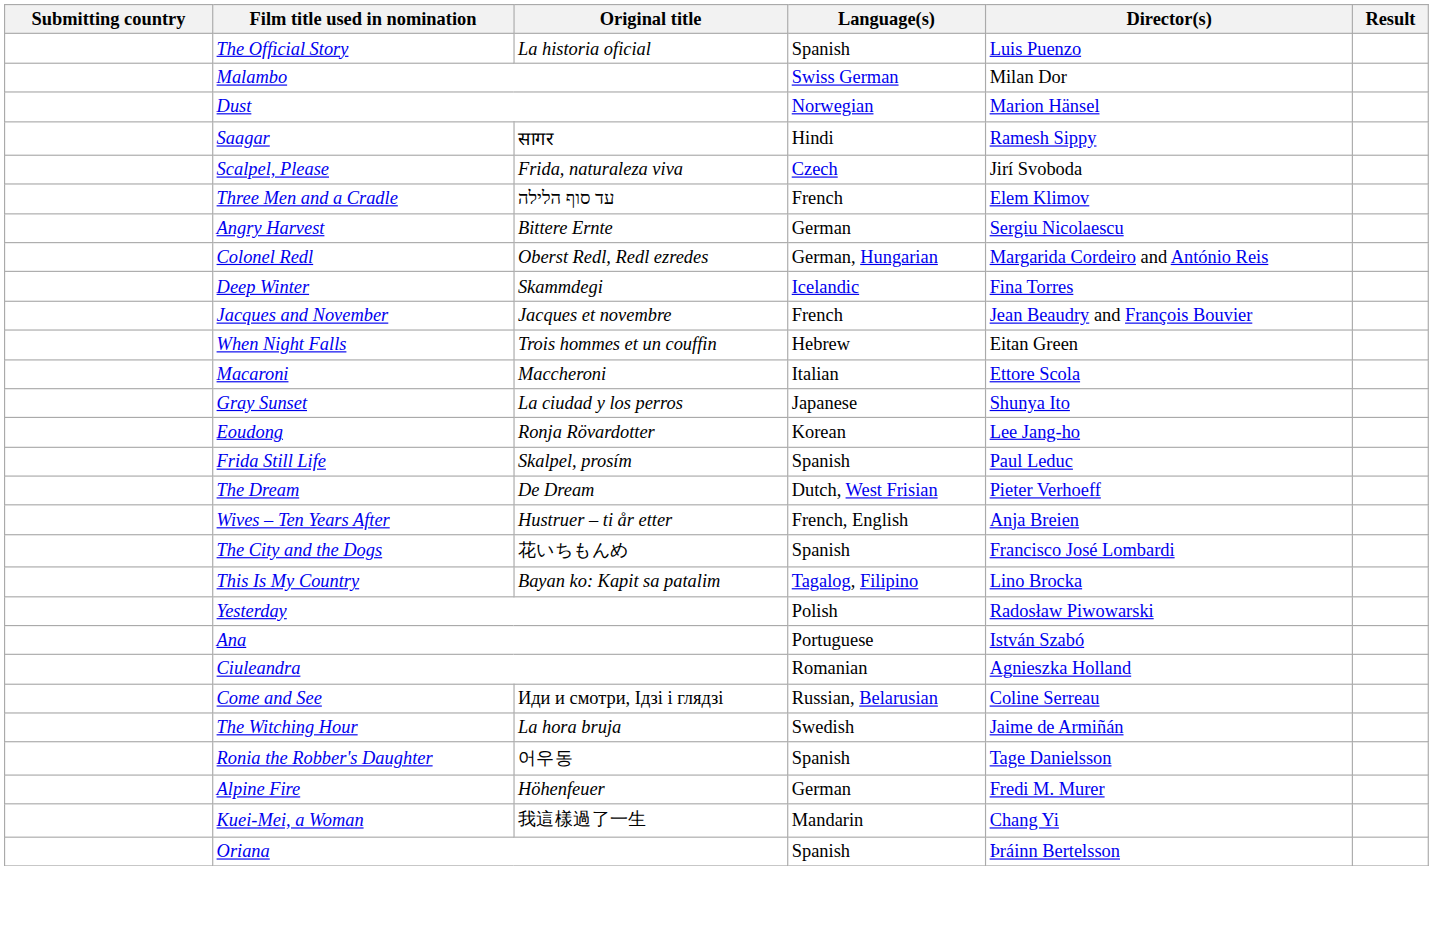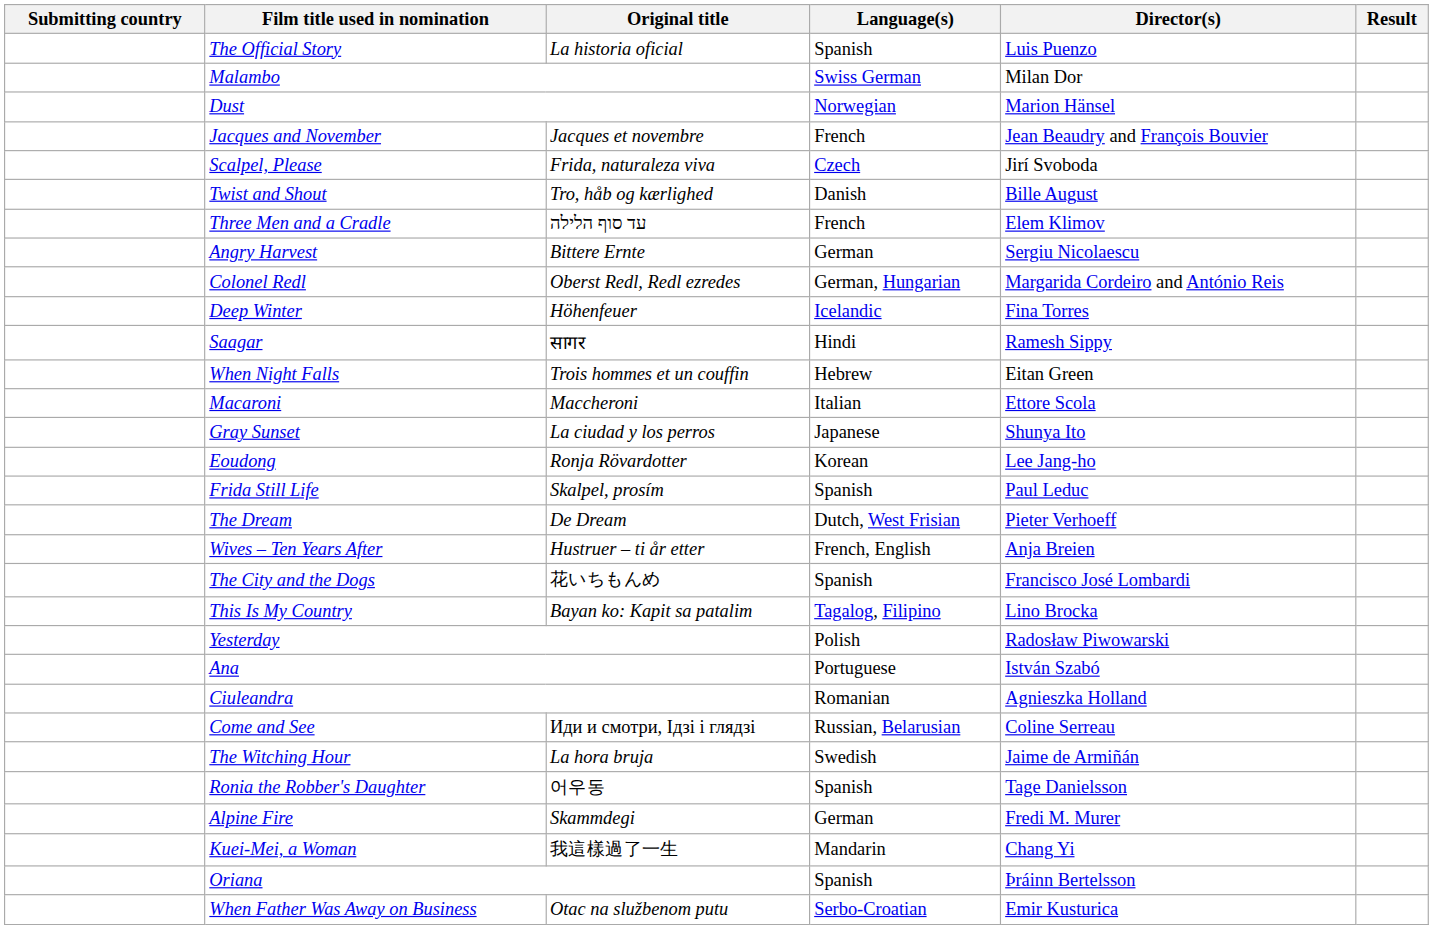 <table class="wikitable sortable" width="98%" style="background:#ffffff;">
 <tr>
 <th>Submitting country</th>
 <th>Film title used in nomination</th>
 <th>Original title</th>
 <th>Language(s)</th>
 <th>Director(s)</th>
 <th>Result</th>
 </tr>
 <tr>
 <td></td>
 <td><em><a href='#'>The Official Story</a></em></td>
 <td><em>La historia oficial</em></td>
 <td>Spanish</td>
 <td><a href='#'>Luis Puenzo</a></td>
 <td></td>
 </tr>
 <tr>
 <td></td>
 <td colspan="2"><em><a href='#'>Malambo</a></em></td>
 <td><a href='#'>Swiss German</a></td>
 <td>Milan Dor</td>
 <td></td>
 </tr>
 <tr>
 <td></td>
 <td colspan="2"><em><a href='#'>Dust</a></em></td>
 <td><a href='#'>Norwegian</a></td>
 <td><a href='#'>Marion Hänsel</a></td>
 <td></td>
 </tr>
 <tr>
 <td></td>
-<td><em><a href='#'>Saagar</a></em></td>
-<td>सागर</td>
-<td>Hindi</td>
-<td><a href='#'>Ramesh Sippy</a></td>
+<td><em><a href='#'>Jacques and November</a></em></td>
+<td><em>Jacques et novembre</em></td>
+<td>French</td>
+<td><a href='#'>Jean Beaudry</a> and <a href='#'>François Bouvier</a></td>
 <td></td>
 </tr>
 <tr>
 <td></td>
 <td><em><a href='#'>Scalpel, Please</a></em></td>
 <td><em>Frida, naturaleza viva</em></td>
 <td><a href='#'>Czech</a></td>
 <td>Jirí Svoboda</td>
+<td></td>
+</tr>
+<tr>
+<td></td>
+<td><em><a href='#'>Twist and Shout</a></em></td>
+<td><em>Tro, håb og kærlighed</em></td>
+<td>Danish</td>
+<td><a href='#'>Bille August</a></td>
 <td></td>
 </tr>
 <tr>
 <td></td>
 <td><em><a href='#'>Three Men and a Cradle</a></em></td>
 <td>עד סוף הלילה</td>
 <td>French</td>
 <td><a href='#'>Elem Klimov</a></td>
 <td></td>
 </tr>
 <tr>
 <td></td>
 <td><em><a href='#'>Angry Harvest</a></em></td>
 <td><em>Bittere Ernte</em></td>
 <td>German</td>
 <td><a href='#'>Sergiu Nicolaescu</a></td>
 <td></td>
 </tr>
 <tr>
 <td></td>
 <td><em><a href='#'>Colonel Redl</a></em></td>
 <td><em>Oberst Redl, Redl ezredes</em></td>
 <td>German, <a href='#'>Hungarian</a></td>
 <td><a href='#'>Margarida Cordeiro</a> and <a href='#'>António Reis</a></td>
 <td></td>
 </tr>
 <tr>
 <td></td>
 <td><em><a href='#'>Deep Winter</a></em></td>
-<td><em>Skammdegi</em></td>
+<td><em>Höhenfeuer</em></td>
 <td><a href='#'>Icelandic</a></td>
 <td><a href='#'>Fina Torres</a></td>
 <td></td>
 </tr>
 <tr>
 <td></td>
-<td><em><a href='#'>Jacques and November</a></em></td>
-<td><em>Jacques et novembre</em></td>
-<td>French</td>
-<td><a href='#'>Jean Beaudry</a> and <a href='#'>François Bouvier</a></td>
+<td><em><a href='#'>Saagar</a></em></td>
+<td>सागर</td>
+<td>Hindi</td>
+<td><a href='#'>Ramesh Sippy</a></td>
 <td></td>
 </tr>
 <tr>
 <td></td>
 <td><em><a href='#'>When Night Falls</a></em></td>
 <td><em>Trois hommes et un couffin</em></td>
 <td>Hebrew</td>
 <td>Eitan Green</td>
 <td></td>
 </tr>
 <tr>
 <td></td>
 <td><em><a href='#'>Macaroni</a></em></td>
 <td><em>Maccheroni</em></td>
 <td>Italian</td>
 <td><a href='#'>Ettore Scola</a></td>
 <td></td>
 </tr>
 <tr>
 <td></td>
 <td><em><a href='#'>Gray Sunset</a></em></td>
 <td><em>La ciudad y los perros</em></td>
 <td>Japanese</td>
 <td><a href='#'>Shunya Ito</a></td>
 <td></td>
 </tr>
 <tr>
 <td></td>
 <td><em><a href='#'>Eoudong</a></em></td>
 <td><em>Ronja Rövardotter</em></td>
 <td>Korean</td>
 <td><a href='#'>Lee Jang-ho</a></td>
 <td></td>
 </tr>
 <tr>
 <td></td>
 <td><em><a href='#'>Frida Still Life</a></em></td>
 <td><em>Skalpel, prosím</em></td>
 <td>Spanish</td>
 <td><a href='#'>Paul Leduc</a></td>
 <td></td>
 </tr>
 <tr>
 <td></td>
 <td><em><a href='#'>The Dream</a></em></td>
 <td><em>De Dream</em></td>
 <td>Dutch, <a href='#'>West Frisian</a></td>
 <td><a href='#'>Pieter Verhoeff</a></td>
 <td></td>
 </tr>
 <tr>
 <td></td>
 <td><em><a href='#'>Wives – Ten Years After</a></em></td>
 <td><em>Hustruer – ti år etter</em></td>
 <td>French, English</td>
 <td><a href='#'>Anja Breien</a></td>
 <td></td>
 </tr>
 <tr>
 <td></td>
 <td><em><a href='#'>The City and the Dogs</a></em></td>
 <td>花いちもんめ</td>
 <td>Spanish</td>
 <td><a href='#'>Francisco José Lombardi</a></td>
 <td></td>
 </tr>
 <tr>
 <td></td>
 <td><em><a href='#'>This Is My Country</a></em></td>
 <td><em>Bayan ko: Kapit sa patalim</em></td>
 <td><a href='#'>Tagalog</a>, <a href='#'>Filipino</a></td>
 <td><a href='#'>Lino Brocka</a></td>
 <td></td>
 </tr>
 <tr>
 <td></td>
 <td colspan="2"><em><a href='#'>Yesterday</a></em></td>
 <td>Polish</td>
 <td><a href='#'>Radosław Piwowarski</a></td>
 <td></td>
 </tr>
 <tr>
 <td></td>
 <td colspan="2"><em><a href='#'>Ana</a></em></td>
 <td>Portuguese</td>
 <td><a href='#'>István Szabó</a></td>
 <td></td>
 </tr>
 <tr>
 <td></td>
 <td colspan="2"><em><a href='#'>Ciuleandra</a></em></td>
 <td>Romanian</td>
 <td><a href='#'>Agnieszka Holland</a></td>
 <td></td>
 </tr>
 <tr>
 <td></td>
 <td><em><a href='#'>Come and See</a></em></td>
 <td>Иди и смотри, Ідзі і глядзі</td>
 <td>Russian, <a href='#'>Belarusian</a></td>
 <td><a href='#'>Coline Serreau</a></td>
 <td></td>
 </tr>
 <tr>
 <td></td>
 <td><em><a href='#'>The Witching Hour</a></em></td>
 <td><em>La hora bruja</em></td>
 <td>Swedish</td>
 <td><a href='#'>Jaime de Armiñán</a></td>
 <td></td>
 </tr>
 <tr>
 <td></td>
 <td><em><a href='#'>Ronia the Robber's Daughter</a></em></td>
 <td>어우동</td>
 <td>Spanish</td>
 <td><a href='#'>Tage Danielsson</a></td>
 <td></td>
 </tr>
 <tr>
 <td></td>
 <td><em><a href='#'>Alpine Fire</a></em></td>
-<td><em>Höhenfeuer</em></td>
+<td><em>Skammdegi</em></td>
 <td>German</td>
 <td><a href='#'>Fredi M. Murer</a></td>
 <td></td>
 </tr>
 <tr>
 <td></td>
 <td><em><a href='#'>Kuei-Mei, a Woman</a></em></td>
 <td>我這樣過了一生</td>
 <td>Mandarin</td>
 <td><a href='#'>Chang Yi</a></td>
 <td></td>
 </tr>
 <tr>
 <td></td>
 <td colspan="2"><em><a href='#'>Oriana</a></em></td>
 <td>Spanish</td>
 <td><a href='#'>Þráinn Bertelsson</a></td>
 <td></td>
 </tr>
+<tr>
+<td></td>
+<td><em><a href='#'>When Father Was Away on Business</a></em></td>
+<td><em>Otac na službenom putu</em></td>
+<td><a href='#'>Serbo-Croatian</a></td>
+<td><a href='#'>Emir Kusturica</a></td>
+<td></td>
+</tr>
 </table>
